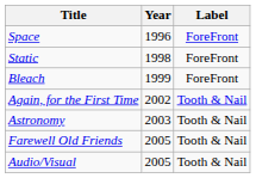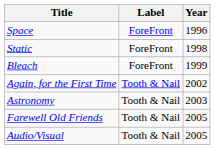 <table class="wikitable">
 <tr>
 <th>Title</th>
+<th>Label</th>
 <th>Year</th>
-<th>Label</th>
 </tr>
 <tr>
 <td style="text-align:left;"><em><a href='#'>Space</a></em></td>
+<td style="text-align:center;"><a href='#'>ForeFront</a></td>
 <td style="text-align:center;">1996</td>
-<td style="text-align:center;"><a href='#'>ForeFront</a></td>
 </tr>
 <tr>
 <td style="text-align:left;"><em><a href='#'>Static</a></em></td>
+<td style="text-align:center;">ForeFront</td>
 <td style="text-align:center;">1998</td>
-<td style="text-align:center;">ForeFront</td>
 </tr>
 <tr>
 <td style="text-align:left;"><em><a href='#'>Bleach</a></em></td>
+<td style="text-align:center;">ForeFront</td>
 <td style="text-align:center;">1999</td>
-<td style="text-align:center;">ForeFront</td>
 </tr>
 <tr>
 <td style="text-align:left;"><em><a href='#'>Again, for the First Time</a></em></td>
+<td style="text-align:center;"><a href='#'>Tooth & Nail</a></td>
 <td style="text-align:center;">2002</td>
-<td style="text-align:center;"><a href='#'>Tooth & Nail</a></td>
 </tr>
 <tr>
 <td style="text-align:left;"><em><a href='#'>Astronomy</a></em></td>
+<td style="text-align:center;">Tooth & Nail</td>
 <td style="text-align:center;">2003</td>
-<td style="text-align:center;">Tooth & Nail</td>
 </tr>
 <tr>
 <td style="text-align:left;"><em><a href='#'>Farewell Old Friends</a></em></td>
+<td style="text-align:center;">Tooth & Nail</td>
 <td style="text-align:center;">2005</td>
-<td style="text-align:center;">Tooth & Nail</td>
 </tr>
 <tr>
 <td style="text-align:left;"><em><a href='#'>Audio/Visual</a></em></td>
+<td style="text-align:center;">Tooth & Nail</td>
 <td style="text-align:center;">2005</td>
-<td style="text-align:center;">Tooth & Nail</td>
 </tr>
 </table>
